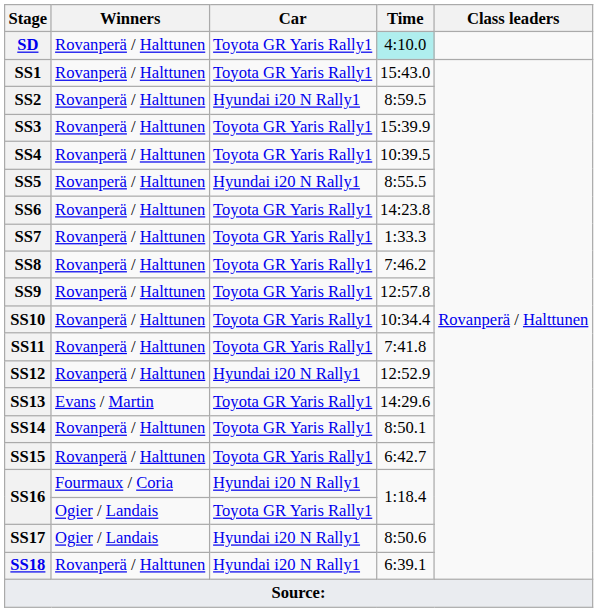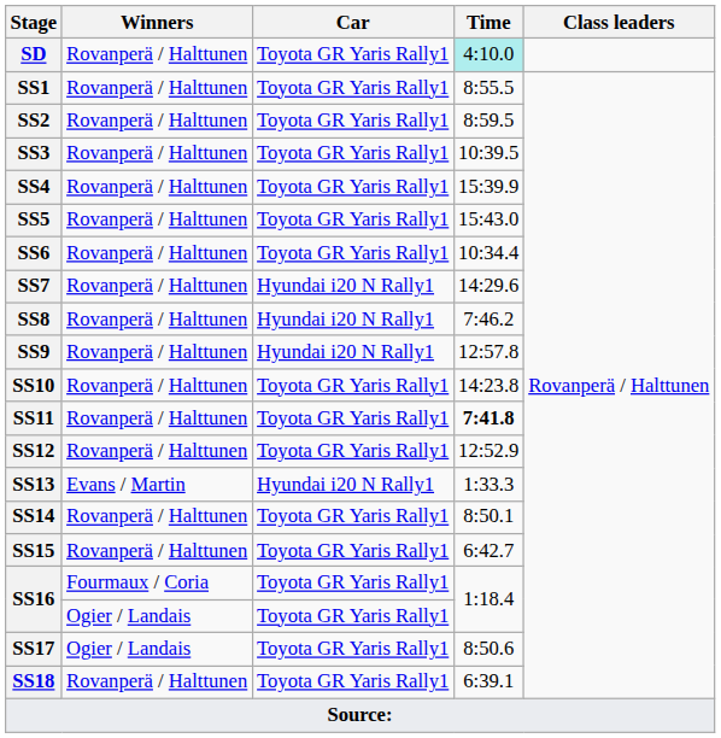 <table class="wikitable" style="font-size:85%">
 <tr>
 <th>Stage</th>
 <th>Winners</th>
 <th>Car</th>
 <th>Time</th>
 <th>Class leaders</th>
 </tr>
 <tr>
 <th><a href='#'>SD</a></th>
 <td><a href='#'>Rovanperä</a> / <a href='#'>Halttunen</a></td>
 <td><a href='#'>Toyota GR Yaris Rally1</a></td>
 <td align="center" style="background: paleturquoise;">4:10.0</td>
 <td></td>
 </tr>
 <tr>
 <th>SS1</th>
 <td><a href='#'>Rovanperä</a> / <a href='#'>Halttunen</a></td>
 <td><a href='#'>Toyota GR Yaris Rally1</a></td>
-<td align="center">15:43.0</td>
+<td align="center">8:55.5</td>
 <td rowspan="19"><a href='#'>Rovanperä</a> / <a href='#'>Halttunen</a></td>
 </tr>
 <tr>
 <th>SS2</th>
 <td><a href='#'>Rovanperä</a> / <a href='#'>Halttunen</a></td>
-<td><a href='#'>Hyundai i20 N Rally1</a></td>
+<td><a href='#'>Toyota GR Yaris Rally1</a></td>
 <td align="center">8:59.5</td>
 </tr>
 <tr>
 <th>SS3</th>
 <td><a href='#'>Rovanperä</a> / <a href='#'>Halttunen</a></td>
 <td><a href='#'>Toyota GR Yaris Rally1</a></td>
-<td align="center">15:39.9</td>
+<td align="center">10:39.5</td>
 </tr>
 <tr>
 <th>SS4</th>
 <td><a href='#'>Rovanperä</a> / <a href='#'>Halttunen</a></td>
 <td><a href='#'>Toyota GR Yaris Rally1</a></td>
-<td align="center">10:39.5</td>
+<td align="center">15:39.9</td>
 </tr>
 <tr>
 <th>SS5</th>
 <td><a href='#'>Rovanperä</a> / <a href='#'>Halttunen</a></td>
-<td><a href='#'>Hyundai i20 N Rally1</a></td>
-<td align="center">8:55.5</td>
+<td><a href='#'>Toyota GR Yaris Rally1</a></td>
+<td align="center">15:43.0</td>
 </tr>
 <tr>
 <th>SS6</th>
 <td><a href='#'>Rovanperä</a> / <a href='#'>Halttunen</a></td>
 <td><a href='#'>Toyota GR Yaris Rally1</a></td>
-<td align="center">14:23.8</td>
+<td align="center">10:34.4</td>
 </tr>
 <tr>
 <th>SS7</th>
 <td><a href='#'>Rovanperä</a> / <a href='#'>Halttunen</a></td>
-<td><a href='#'>Toyota GR Yaris Rally1</a></td>
-<td align="center">1:33.3</td>
+<td><a href='#'>Hyundai i20 N Rally1</a></td>
+<td align="center">14:29.6</td>
 </tr>
 <tr>
 <th>SS8</th>
 <td><a href='#'>Rovanperä</a> / <a href='#'>Halttunen</a></td>
-<td><a href='#'>Toyota GR Yaris Rally1</a></td>
+<td><a href='#'>Hyundai i20 N Rally1</a></td>
 <td align="center">7:46.2</td>
 </tr>
 <tr>
 <th>SS9</th>
 <td><a href='#'>Rovanperä</a> / <a href='#'>Halttunen</a></td>
-<td><a href='#'>Toyota GR Yaris Rally1</a></td>
+<td><a href='#'>Hyundai i20 N Rally1</a></td>
 <td align="center">12:57.8</td>
 </tr>
 <tr>
 <th>SS10</th>
 <td><a href='#'>Rovanperä</a> / <a href='#'>Halttunen</a></td>
 <td><a href='#'>Toyota GR Yaris Rally1</a></td>
-<td align="center">10:34.4</td>
+<td align="center">14:23.8</td>
 </tr>
 <tr>
 <th>SS11</th>
 <td><a href='#'>Rovanperä</a> / <a href='#'>Halttunen</a></td>
 <td><a href='#'>Toyota GR Yaris Rally1</a></td>
-<td align="center">7:41.8</td>
+<td align="center"><strong>7:41.8</strong></td>
 </tr>
 <tr>
 <th>SS12</th>
 <td><a href='#'>Rovanperä</a> / <a href='#'>Halttunen</a></td>
-<td><a href='#'>Hyundai i20 N Rally1</a></td>
+<td><a href='#'>Toyota GR Yaris Rally1</a></td>
 <td align="center">12:52.9</td>
 </tr>
 <tr>
 <th>SS13</th>
 <td><a href='#'>Evans</a> / <a href='#'>Martin</a></td>
-<td><a href='#'>Toyota GR Yaris Rally1</a></td>
-<td align="center">14:29.6</td>
+<td><a href='#'>Hyundai i20 N Rally1</a></td>
+<td align="center">1:33.3</td>
 </tr>
 <tr>
 <th>SS14</th>
 <td><a href='#'>Rovanperä</a> / <a href='#'>Halttunen</a></td>
 <td><a href='#'>Toyota GR Yaris Rally1</a></td>
 <td align="center">8:50.1</td>
 </tr>
 <tr>
 <th>SS15</th>
 <td><a href='#'>Rovanperä</a> / <a href='#'>Halttunen</a></td>
 <td><a href='#'>Toyota GR Yaris Rally1</a></td>
 <td align="center">6:42.7</td>
 </tr>
 <tr>
 <th rowspan="2">SS16</th>
 <td><a href='#'>Fourmaux</a> / <a href='#'>Coria</a></td>
-<td><a href='#'>Hyundai i20 N Rally1</a></td>
+<td><a href='#'>Toyota GR Yaris Rally1</a></td>
 <td align="center" rowspan="2">1:18.4</td>
 </tr>
 <tr>
 <td><a href='#'>Ogier</a> / <a href='#'>Landais</a></td>
 <td><a href='#'>Toyota GR Yaris Rally1</a></td>
 </tr>
 <tr>
 <th>SS17</th>
 <td><a href='#'>Ogier</a> / <a href='#'>Landais</a></td>
-<td><a href='#'>Hyundai i20 N Rally1</a></td>
+<td><a href='#'>Toyota GR Yaris Rally1</a></td>
 <td align="center">8:50.6</td>
 </tr>
 <tr>
 <th><a href='#'>SS18</a></th>
 <td><a href='#'>Rovanperä</a> / <a href='#'>Halttunen</a></td>
-<td><a href='#'>Hyundai i20 N Rally1</a></td>
+<td><a href='#'>Toyota GR Yaris Rally1</a></td>
 <td align="center">6:39.1</td>
 </tr>
 <tr>
 <td style="background-color:#EAECF0; text-align:center" colspan="5"><strong>Source:</strong></td>
 </tr>
 </table>
